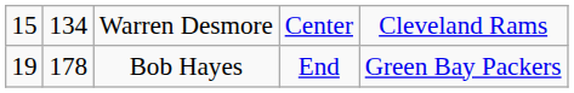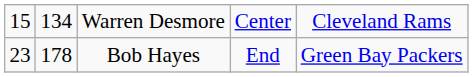 <table class="wikitable" style="text-align:center">
 <tr>
 <td>15</td>
 <td>134</td>
 <td>Warren Desmore</td>
 <td><a href='#'>Center</a></td>
 <td><a href='#'>Cleveland Rams</a></td>
 </tr>
 <tr>
-<td>19</td>
+<td>23</td>
 <td>178</td>
 <td>Bob Hayes</td>
 <td><a href='#'>End</a></td>
 <td><a href='#'>Green Bay Packers</a></td>
 </tr>
 </table>
